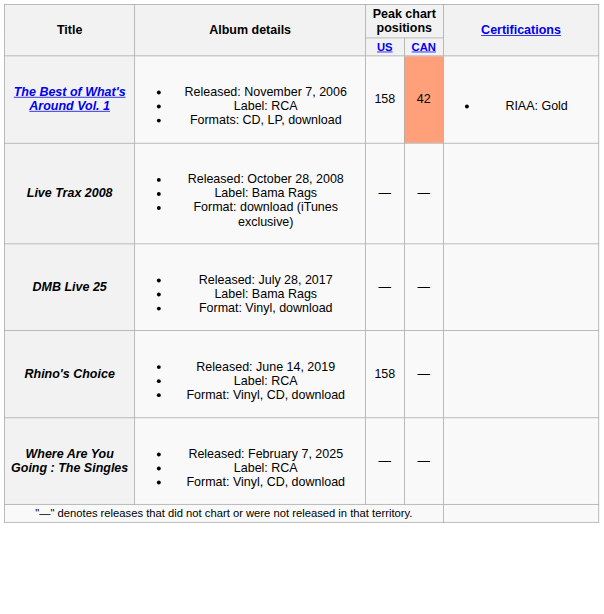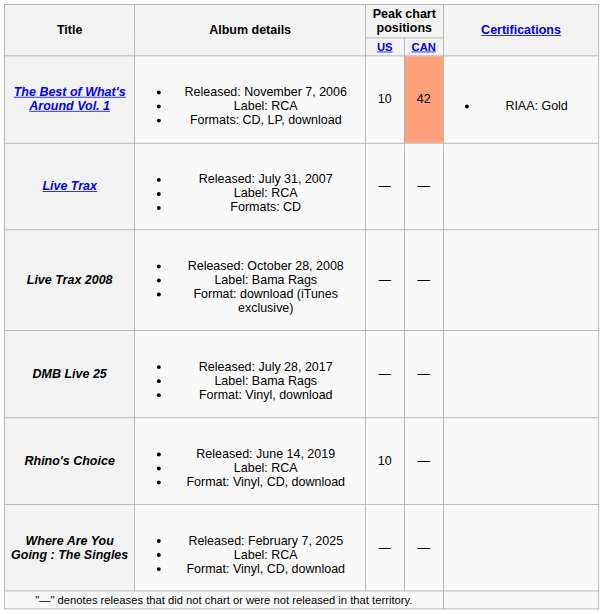 <table class="wikitable plainrowheaders" style="text-align:center;">
 <tr>
 <th scope="col" rowspan="2" style="width:10em;">Title</th>
 <th scope="col" rowspan="2" style="width:18em;">Album details</th>
 <th scope="col" colspan="2">Peak chart positions</th>
 <th scope="col" rowspan="2" style="width:12em;"><a href='#'>Certifications</a></th>
 </tr>
 <tr>
 <th scope="col" style="width:3em;font-size:90%;"><a href='#'>US</a><br></th>
 <th scope="col" style="width:3em;font-size:90%;"><a href='#'>CAN</a><br></th>
 </tr>
 <tr>
 <th scope="row"><em><a href='#'>The Best of What's Around Vol. 1</a></em></th>
 <td><br><ul><li>Released: November 7, 2006</li><li>Label: RCA</li><li>Formats: CD, LP, download</li></ul></td>
-<td>158</td>
+<td>10</td>
 <td style="background: lightsalmon;">42</td>
 <td><br><ul><li>RIAA: Gold</li></ul></td>
+</tr>
+<tr>
+<th scope="row"><em><a href='#'>Live Trax</a></em></th>
+<td><br><ul><li>Released: July 31, 2007</li><li>Label: RCA</li><li>Formats: CD</li></ul></td>
+<td>—</td>
+<td>—</td>
+<td></td>
 </tr>
 <tr>
 <th scope="row"><em>Live Trax 2008</em></th>
 <td><br><ul><li>Released: October 28, 2008</li><li>Label: Bama Rags</li><li>Format: download (iTunes exclusive)</li></ul></td>
 <td>—</td>
 <td>—</td>
 <td></td>
 </tr>
 <tr>
 <th scope="row"><em>DMB Live 25</em></th>
 <td><br><ul><li>Released: July 28, 2017</li><li>Label: Bama Rags</li><li>Format: Vinyl, download</li></ul></td>
 <td>—</td>
 <td>—</td>
 <td></td>
 </tr>
 <tr>
 <th scope="row"><em>Rhino's Choice</em></th>
 <td><br><ul><li>Released: June 14, 2019</li><li>Label: RCA</li><li>Format: Vinyl, CD, download</li></ul></td>
-<td>158</td>
+<td>10</td>
 <td>—</td>
 <td></td>
 </tr>
 <tr>
 <th scope="row"><em>Where Are You Going : The Singles</em></th>
 <td><br><ul><li>Released: February 7, 2025</li><li>Label: RCA</li><li>Format: Vinyl, CD, download</li></ul></td>
 <td>—</td>
 <td>—</td>
 <td></td>
 </tr>
 <tr>
 <td colspan="4" style="font-size:90%">"—" denotes releases that did not chart or were not released in that territory.</td>
 </tr>
 </table>
